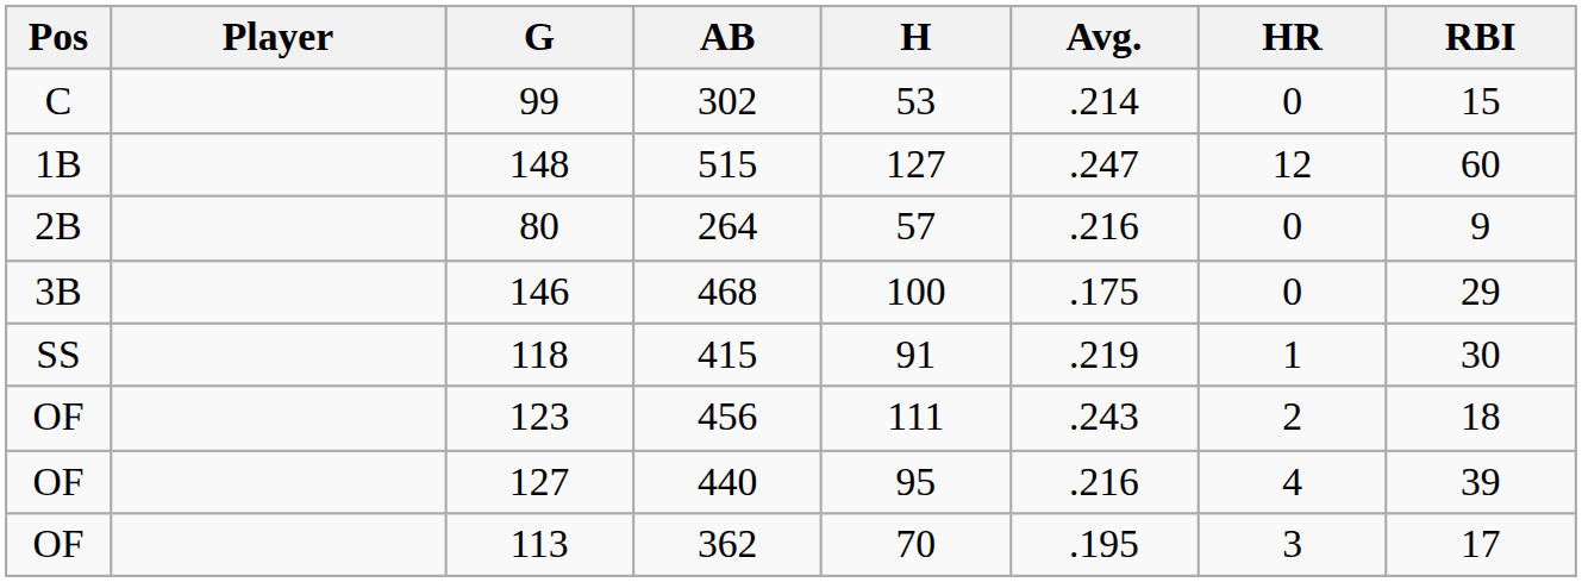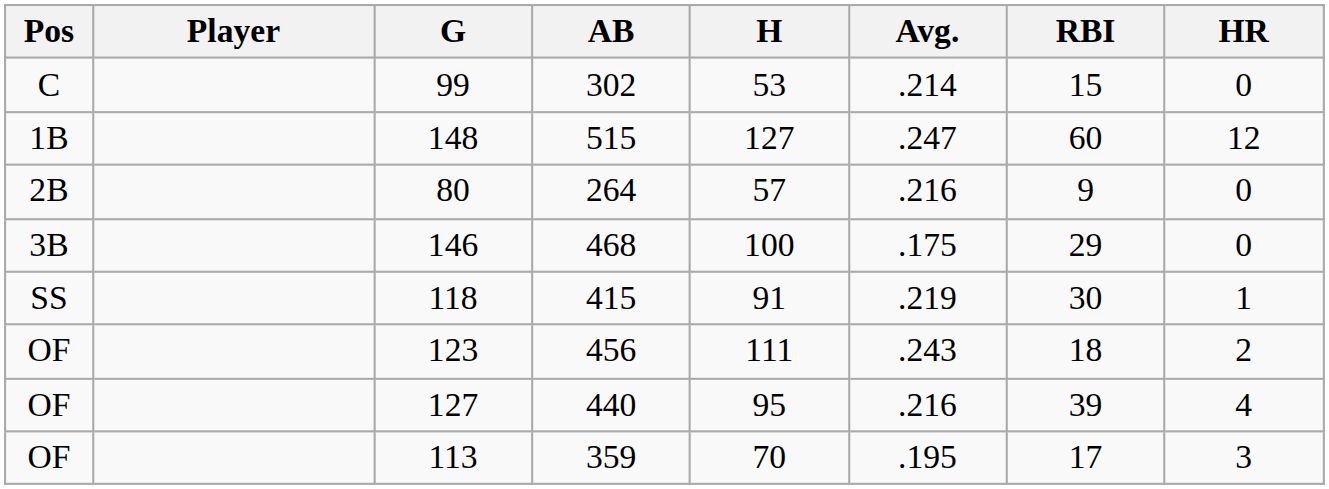 <table class="wikitable sortable">
 <tr>
 <th bgcolor="#DDDDFF" width="5%">Pos</th>
 <th bgcolor="#DDDDFF" width="16%">Player</th>
 <th bgcolor="#DDDDFF" width="9%">G</th>
 <th bgcolor="#DDDDFF" width="9%">AB</th>
 <th bgcolor="#DDDDFF" width="9%">H</th>
 <th bgcolor="#DDDDFF" width="9%">Avg.</th>
+<th bgcolor="#DDDDFF" width="9%">RBI</th>
 <th bgcolor="#DDDDFF" width="9%">HR</th>
-<th bgcolor="#DDDDFF" width="9%">RBI</th>
 </tr>
 <tr align="center">
 <td>C</td>
 <td></td>
 <td>99</td>
 <td>302</td>
 <td>53</td>
 <td>.214</td>
+<td>15</td>
 <td>0</td>
-<td>15</td>
 </tr>
 <tr align="center">
 <td>1B</td>
 <td></td>
 <td>148</td>
 <td>515</td>
 <td>127</td>
 <td>.247</td>
+<td>60</td>
 <td>12</td>
-<td>60</td>
 </tr>
 <tr align="center">
 <td>2B</td>
 <td></td>
 <td>80</td>
 <td>264</td>
 <td>57</td>
 <td>.216</td>
+<td>9</td>
 <td>0</td>
-<td>9</td>
 </tr>
 <tr align="center">
 <td>3B</td>
 <td></td>
 <td>146</td>
 <td>468</td>
 <td>100</td>
 <td>.175</td>
+<td>29</td>
 <td>0</td>
-<td>29</td>
 </tr>
 <tr align="center">
 <td>SS</td>
 <td></td>
 <td>118</td>
 <td>415</td>
 <td>91</td>
 <td>.219</td>
+<td>30</td>
 <td>1</td>
-<td>30</td>
 </tr>
 <tr align="center">
 <td>OF</td>
 <td></td>
 <td>123</td>
 <td>456</td>
 <td>111</td>
 <td>.243</td>
+<td>18</td>
 <td>2</td>
-<td>18</td>
 </tr>
 <tr align="center">
 <td>OF</td>
 <td></td>
 <td>127</td>
 <td>440</td>
 <td>95</td>
 <td>.216</td>
+<td>39</td>
 <td>4</td>
-<td>39</td>
 </tr>
 <tr align="center">
 <td>OF</td>
 <td></td>
 <td>113</td>
-<td>362</td>
+<td>359</td>
 <td>70</td>
 <td>.195</td>
+<td>17</td>
 <td>3</td>
-<td>17</td>
 </tr>
 </table>
